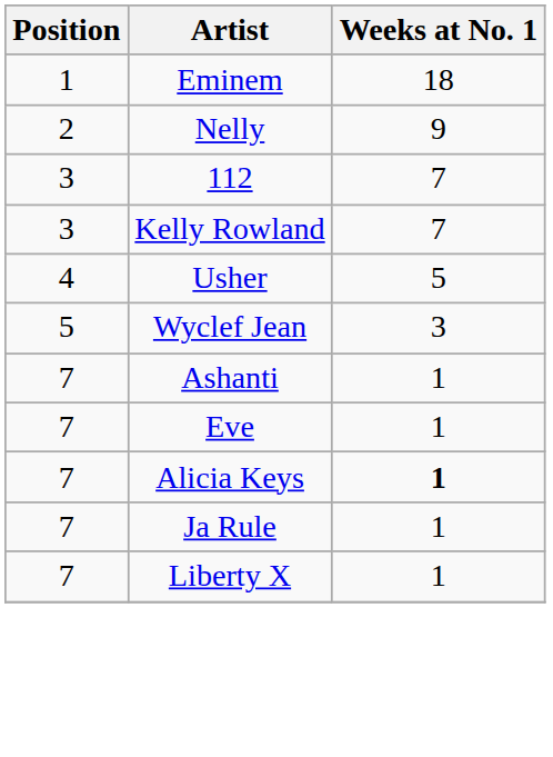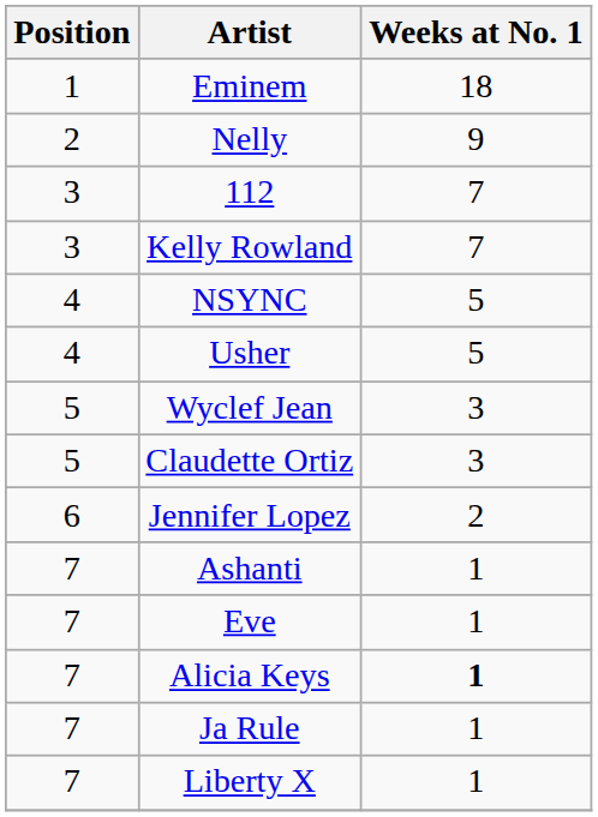 <table class="wikitable">
 <tr>
 <th style="text-align: center;">Position</th>
 <th style="text-align: center;">Artist</th>
 <th style="text-align: center;">Weeks at No. 1</th>
 </tr>
 <tr>
 <td style="text-align: center;">1</td>
 <td style="text-align: center;"><a href='#'>Eminem</a></td>
 <td style="text-align: center;">18</td>
 </tr>
 <tr>
 <td style="text-align: center;">2</td>
 <td style="text-align: center;"><a href='#'>Nelly</a></td>
 <td style="text-align: center;">9</td>
 </tr>
 <tr>
 <td style="text-align: center;">3</td>
 <td style="text-align: center;"><a href='#'>112</a></td>
 <td style="text-align: center;">7</td>
 </tr>
 <tr>
 <td style="text-align: center;">3</td>
 <td style="text-align: center;"><a href='#'>Kelly Rowland</a></td>
 <td style="text-align: center;">7</td>
 </tr>
 <tr>
 <td style="text-align: center;">4</td>
+<td style="text-align: center;"><a href='#'>NSYNC</a></td>
+<td style="text-align: center;">5</td>
+</tr>
+<tr>
+<td style="text-align: center;">4</td>
 <td style="text-align: center;"><a href='#'>Usher</a></td>
 <td style="text-align: center;">5</td>
 </tr>
 <tr>
 <td style="text-align: center;">5</td>
 <td style="text-align: center;"><a href='#'>Wyclef Jean</a></td>
 <td style="text-align: center;">3</td>
+</tr>
+<tr>
+<td style="text-align: center;">5</td>
+<td style="text-align: center;"><a href='#'>Claudette Ortiz</a></td>
+<td style="text-align: center;">3</td>
+</tr>
+<tr>
+<td style="text-align: center;">6</td>
+<td style="text-align: center;"><a href='#'>Jennifer Lopez</a></td>
+<td style="text-align: center;">2</td>
 </tr>
 <tr>
 <td style="text-align: center;">7</td>
 <td style="text-align: center;"><a href='#'>Ashanti</a></td>
 <td style="text-align: center;">1</td>
 </tr>
 <tr>
 <td style="text-align: center;">7</td>
 <td style="text-align: center;"><a href='#'>Eve</a></td>
 <td style="text-align: center;">1</td>
 </tr>
 <tr>
 <td style="text-align: center;">7</td>
 <td style="text-align: center;"><a href='#'>Alicia Keys</a></td>
 <td style="text-align: center;"><strong>1</strong></td>
 </tr>
 <tr>
 <td style="text-align: center;">7</td>
 <td style="text-align: center;"><a href='#'>Ja Rule</a></td>
 <td style="text-align: center;">1</td>
 </tr>
 <tr>
 <td style="text-align: center;">7</td>
 <td style="text-align: center;"><a href='#'>Liberty X</a></td>
 <td style="text-align: center;">1</td>
 </tr>
 <tr>
 </tr>
 </table>
